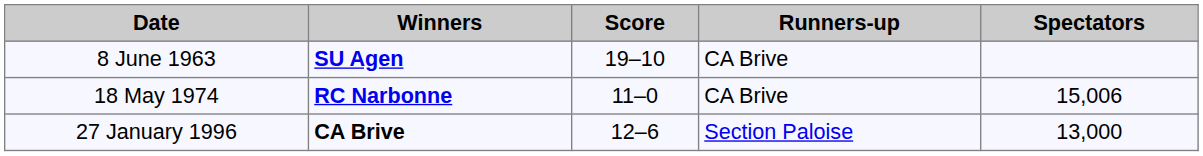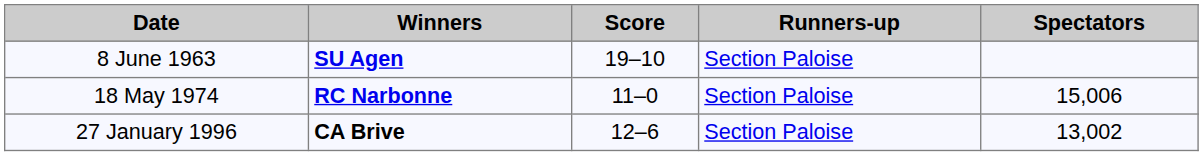 <table cellpadding="4" cellspacing="0" border="1" style="background:#f7f8ff; width:70%; font-size:100%; border:gray solid 1px; border-collapse:collapse;">
 <tr style="background:#ccc;">
 <td align=center><strong>Date</strong></td>
 <td align=center><strong>Winners</strong></td>
 <td align=center><strong>Score</strong></td>
 <td align=center><strong>Runners-up</strong></td>
 <td align=center><strong>Spectators</strong></td>
 </tr>
 <tr>
 <td align=center>8 June 1963</td>
 <td><strong><a href='#'>SU Agen</a></strong></td>
 <td align=center>19–10</td>
-<td>CA Brive</td>
+<td><a href='#'>Section Paloise</a></td>
 <td align=center></td>
 </tr>
 <tr>
 <td align=center>18 May 1974</td>
 <td><strong><a href='#'>RC Narbonne</a></strong></td>
 <td align=center>11–0</td>
-<td>CA Brive</td>
+<td><a href='#'>Section Paloise</a></td>
 <td align=center>15,006</td>
 </tr>
 <tr>
 <td align=center>27 January 1996</td>
 <td><strong>CA Brive</strong></td>
 <td align=center>12–6</td>
 <td><a href='#'>Section Paloise</a></td>
-<td align=center>13,000</td>
+<td align=center>13,002</td>
 </tr>
 </table>
